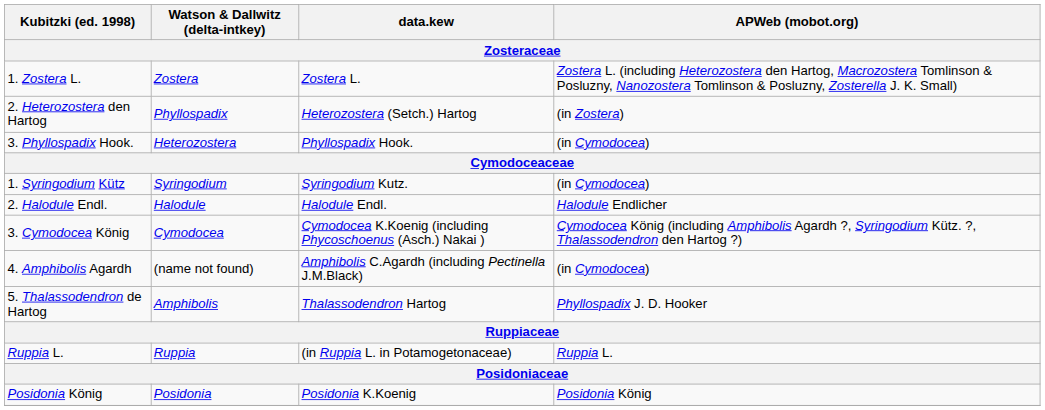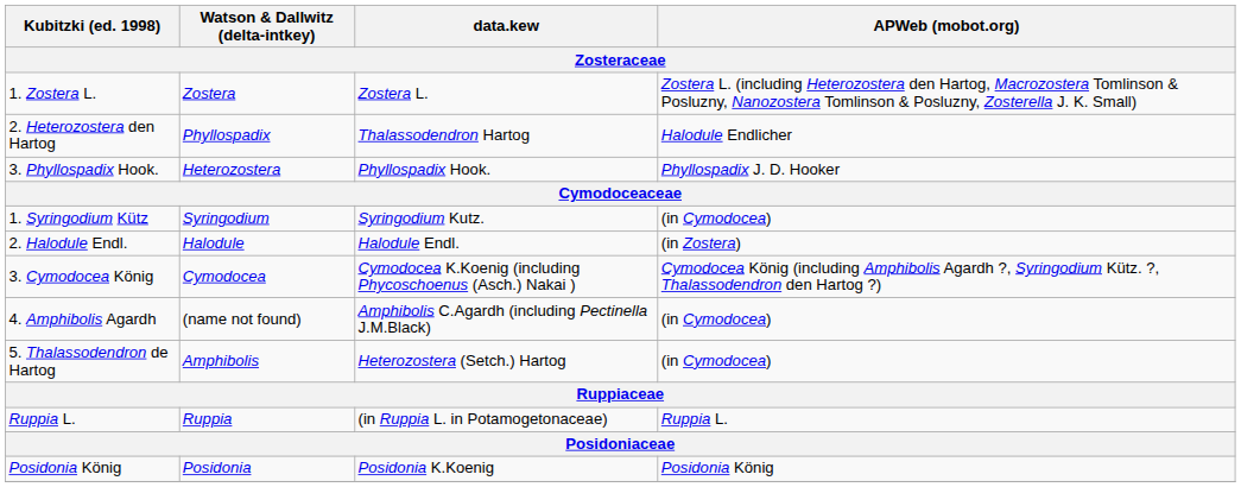 <table class="wikitable"  style="margin:1em auto;">
 <tr>
 <th scope="col">Kubitzki (ed. 1998)</th>
 <th scope="col">Watson & Dallwitz (delta-intkey)</th>
 <th scope="col">data.kew</th>
 <th scope="col">APWeb (mobot.org)</th>
 </tr>
 <tr>
 <th colspan="4"><a href='#'>Zosteraceae</a></th>
 </tr>
 <tr>
 <td>1. <em><a href='#'>Zostera</a></em> L.</td>
 <td><em><a href='#'>Zostera</a></em></td>
 <td><em><a href='#'>Zostera</a></em> L.</td>
 <td><em><a href='#'>Zostera</a></em> L. (including <em><a href='#'>Heterozostera</a></em> den Hartog, <em><a href='#'>Macrozostera</a></em> Tomlinson & Posluzny, <em><a href='#'>Nanozostera</a></em> Tomlinson & Posluzny, <em><a href='#'>Zosterella</a></em> J. K. Small)</td>
 </tr>
 <tr>
 <td>2. <em><a href='#'>Heterozostera</a></em> den Hartog</td>
 <td><em><a href='#'>Phyllospadix</a></em></td>
-<td><em><a href='#'>Heterozostera</a></em> (Setch.) Hartog</td>
-<td>(in <em><a href='#'>Zostera</a></em>)</td>
+<td><em><a href='#'>Thalassodendron</a></em> Hartog</td>
+<td><em><a href='#'>Halodule</a></em> Endlicher</td>
 </tr>
 <tr>
 <td>3. <em><a href='#'>Phyllospadix</a></em> Hook.</td>
 <td><em><a href='#'>Heterozostera</a></em></td>
 <td><em><a href='#'>Phyllospadix</a></em> Hook.</td>
-<td>(in <em><a href='#'>Cymodocea</a></em>)</td>
+<td><em><a href='#'>Phyllospadix</a></em> J. D. Hooker</td>
 </tr>
 <tr>
 <th colspan="4"><a href='#'>Cymodoceaceae</a></th>
 </tr>
 <tr>
 <td>1. <em><a href='#'>Syringodium</a></em> <a href='#'>Kütz</a></td>
 <td><em><a href='#'>Syringodium</a></em></td>
 <td><em><a href='#'>Syringodium</a></em> Kutz.</td>
 <td>(in <em><a href='#'>Cymodocea</a></em>)</td>
 </tr>
 <tr>
 <td>2. <em><a href='#'>Halodule</a></em> Endl.</td>
 <td><em><a href='#'>Halodule</a></em></td>
 <td><em><a href='#'>Halodule</a></em> Endl.</td>
-<td><em><a href='#'>Halodule</a></em> Endlicher</td>
+<td>(in <em><a href='#'>Zostera</a></em>)</td>
 </tr>
 <tr>
 <td>3. <em><a href='#'>Cymodocea</a></em> König</td>
 <td><em><a href='#'>Cymodocea</a></em></td>
 <td><em><a href='#'>Cymodocea</a></em> K.Koenig (including <em><a href='#'>Phycoschoenus</a></em> (Asch.) Nakai )</td>
 <td><em><a href='#'>Cymodocea</a></em> König (including <em><a href='#'>Amphibolis</a></em> Agardh ?, <em><a href='#'>Syringodium</a></em> Kütz. ?, <em><a href='#'>Thalassodendron</a></em> den Hartog ?)</td>
 </tr>
 <tr>
 <td>4. <em><a href='#'>Amphibolis</a></em> Agardh</td>
 <td>(name not found)</td>
 <td><em><a href='#'>Amphibolis</a></em> C.Agardh (including <em>Pectinella</em> J.M.Black)</td>
 <td>(in <em><a href='#'>Cymodocea</a></em>)</td>
 </tr>
 <tr>
 <td>5. <em><a href='#'>Thalassodendron</a></em> de Hartog</td>
 <td><em><a href='#'>Amphibolis</a></em></td>
-<td><em><a href='#'>Thalassodendron</a></em> Hartog</td>
-<td><em><a href='#'>Phyllospadix</a></em> J. D. Hooker</td>
+<td><em><a href='#'>Heterozostera</a></em> (Setch.) Hartog</td>
+<td>(in <em><a href='#'>Cymodocea</a></em>)</td>
 </tr>
 <tr>
 <th colspan="4"><a href='#'>Ruppiaceae</a></th>
 </tr>
 <tr>
 <td><em><a href='#'>Ruppia</a></em> L.</td>
 <td><em><a href='#'>Ruppia</a></em></td>
 <td>(in <em><a href='#'>Ruppia</a></em> L. in Potamogetonaceae)</td>
 <td><em><a href='#'>Ruppia</a></em> L.</td>
 </tr>
 <tr>
 <th colspan="4"><a href='#'>Posidoniaceae</a></th>
 </tr>
 <tr>
 <td><em><a href='#'>Posidonia</a></em> König</td>
 <td><em><a href='#'>Posidonia</a></em></td>
 <td><em><a href='#'>Posidonia</a></em> K.Koenig</td>
 <td><em><a href='#'>Posidonia</a></em> König</td>
 </tr>
 <tr>
 </tr>
 </table>
